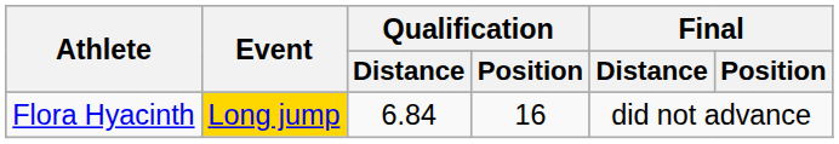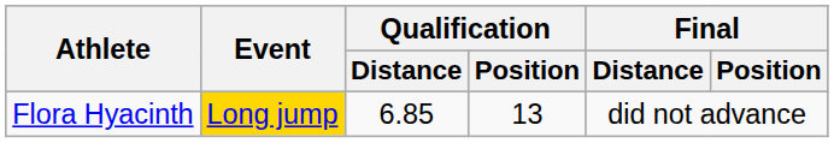 <table class=wikitable style="font-size:90%">
 <tr>
 <th rowspan="2">Athlete</th>
 <th rowspan="2">Event</th>
 <th colspan="2">Qualification</th>
 <th colspan="2">Final</th>
 </tr>
 <tr style="font-size:95%">
 <th>Distance</th>
 <th>Position</th>
 <th>Distance</th>
 <th>Position</th>
 </tr>
 <tr align=center>
 <td align=left><a href='#'>Flora Hyacinth</a></td>
 <td align=left style="background: gold;"><a href='#'>Long jump</a></td>
-<td>6.84</td>
-<td>16</td>
+<td>6.85</td>
+<td>13</td>
 <td colspan=2>did not advance</td>
 </tr>
 </table>
